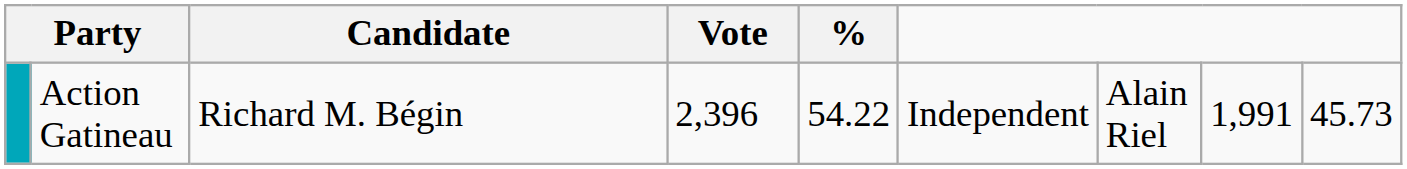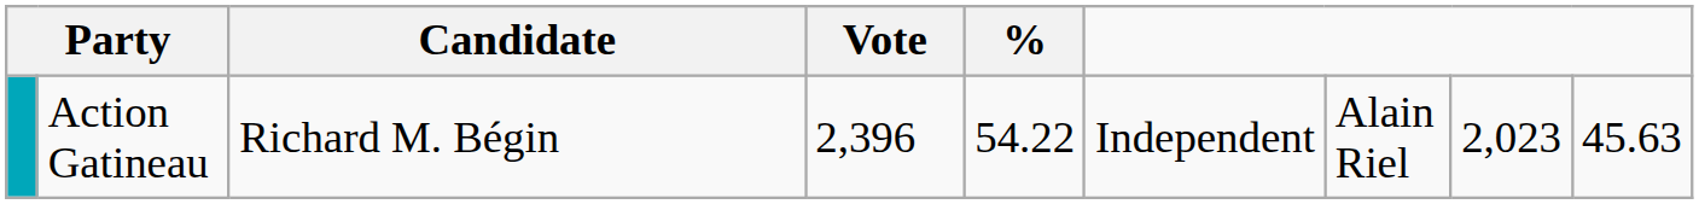 <table class="wikitable">
 <tr>
 <th bgcolor="#DDDDFF" width="100px" colspan="2">Party</th>
 <th bgcolor="#DDDDFF" width="200px">Candidate</th>
 <th bgcolor="#DDDDFF" width="50px">Vote</th>
 <th bgcolor="#DDDDFF" width="30px">%</th>
 </tr>
 <tr>
 <td bgcolor=#00a7ba> </td>
 <td>Action Gatineau</td>
 <td>Richard M. Bégin</td>
 <td>2,396</td>
 <td>54.22<br></td>
 <td>Independent</td>
 <td>Alain Riel</td>
-<td>1,991</td>
-<td>45.73</td>
+<td>2,023</td>
+<td>45.63</td>
 </tr>
 </table>
